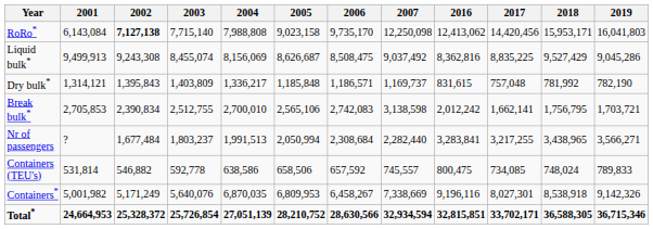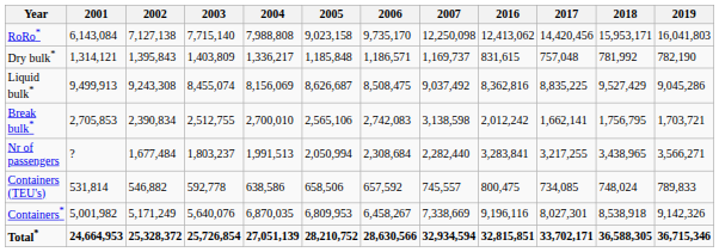 <table class="wikitable" border="3">
 <tr>
 <th>Year</th>
 <th>2001</th>
 <th>2002</th>
 <th>2003</th>
 <th>2004</th>
 <th>2005</th>
 <th>2006</th>
 <th>2007</th>
 <th>2016</th>
 <th>2017</th>
 <th>2018</th>
 <th>2019</th>
 </tr>
 <tr ---->
 <td><a href='#'>RoRo<sup>*</sup></a></td>
 <td>6,143,084</td>
-<td><strong>7,127,138</strong></td>
+<td>7,127,138</td>
 <td>7,715,140</td>
 <td>7,988,808</td>
 <td>9,023,158</td>
 <td>9,735,170</td>
 <td>12,250,098</td>
 <td>12,413,062</td>
 <td>14,420,456</td>
 <td>15,953,171</td>
 <td>16,041,803</td>
+</tr>
+<tr ---->
+<td>Dry bulk<sup>*</sup></td>
+<td>1,314,121</td>
+<td>1,395,843</td>
+<td>1,403,809</td>
+<td>1,336,217</td>
+<td>1,185,848</td>
+<td>1,186,571</td>
+<td>1,169,737</td>
+<td>831,615</td>
+<td>757,048</td>
+<td>781,992</td>
+<td>782,190</td>
 </tr>
 <tr ---->
 <td>Liquid bulk<sup>*</sup></td>
 <td>9,499,913</td>
 <td>9,243,308</td>
 <td>8,455,074</td>
 <td>8,156,069</td>
 <td>8,626,687</td>
 <td>8,508,475</td>
 <td>9,037,492</td>
 <td>8,362,816</td>
 <td>8,835,225</td>
 <td>9,527,429</td>
 <td>9,045,286</td>
-</tr>
-<tr ---->
-<td>Dry bulk<sup>*</sup></td>
-<td>1,314,121</td>
-<td>1,395,843</td>
-<td>1,403,809</td>
-<td>1,336,217</td>
-<td>1,185,848</td>
-<td>1,186,571</td>
-<td>1,169,737</td>
-<td>831,615</td>
-<td>757,048</td>
-<td>781,992</td>
-<td>782,190</td>
 </tr>
 <tr ---->
 <td><a href='#'>Break bulk<sup>*</sup></a></td>
 <td>2,705,853</td>
 <td>2,390,834</td>
 <td>2,512,755</td>
 <td>2,700,010</td>
 <td>2,565,106</td>
 <td>2,742,083</td>
 <td>3,138,598</td>
 <td>2,012,242</td>
 <td>1,662,141</td>
 <td>1,756,795</td>
 <td>1,703,721</td>
 </tr>
 <tr ---->
 <td><a href='#'>Nr of passengers</a></td>
 <td>?</td>
 <td>1,677,484</td>
 <td>1,803,237</td>
 <td>1,991,513</td>
 <td>2,050,994</td>
 <td>2,308,684</td>
 <td>2,282,440</td>
 <td>3,283,841</td>
 <td>3,217,255</td>
 <td>3,438,965</td>
 <td>3,566,271</td>
 </tr>
 <tr ---->
 <td><a href='#'>Containers (TEU's)</a></td>
 <td>531,814</td>
 <td>546,882</td>
 <td>592,778</td>
 <td>638,586</td>
 <td>658,506</td>
 <td>657,592</td>
 <td>745,557</td>
 <td>800,475</td>
 <td>734,085</td>
 <td>748,024</td>
 <td>789,833</td>
 </tr>
 <tr ---->
 <td><a href='#'>Containers<sup>*</sup></a></td>
 <td>5,001,982</td>
 <td>5,171,249</td>
 <td>5,640,076</td>
 <td>6,870,035</td>
 <td>6,809,953</td>
 <td>6,458,267</td>
 <td>7,338,669</td>
 <td>9,196,116</td>
 <td>8,027,301</td>
 <td>8,538,918</td>
 <td>9,142,326</td>
 </tr>
 <tr ---->
 <td><strong>Total<sup>*</sup></strong></td>
 <td><strong>24,664,953</strong></td>
 <td><strong>25,328,372</strong></td>
 <td><strong>25,726,854</strong></td>
 <td><strong>27,051,139</strong></td>
 <td><strong>28,210,752</strong></td>
 <td><strong>28,630,566</strong></td>
 <td><strong>32,934,594</strong></td>
 <td><strong>32,815,851</strong></td>
 <td><strong>33,702,171</strong></td>
 <td><strong>36,588,305</strong></td>
 <td><strong>36,715,346</strong></td>
 </tr>
 </table>
